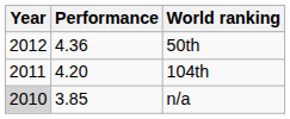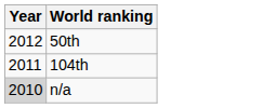 <table class="wikitable">
 <tr>
 <th>Year</th>
-<th>Performance</th>
 <th>World ranking</th>
 </tr>
 <tr>
 <td>2012</td>
-<td>4.36</td>
 <td>50th</td>
 </tr>
 <tr>
 <td>2011</td>
-<td>4.20</td>
 <td>104th</td>
 </tr>
 <tr>
 <td style="background: lightgrey;">2010</td>
-<td>3.85</td>
 <td>n/a</td>
 </tr>
 </table>
